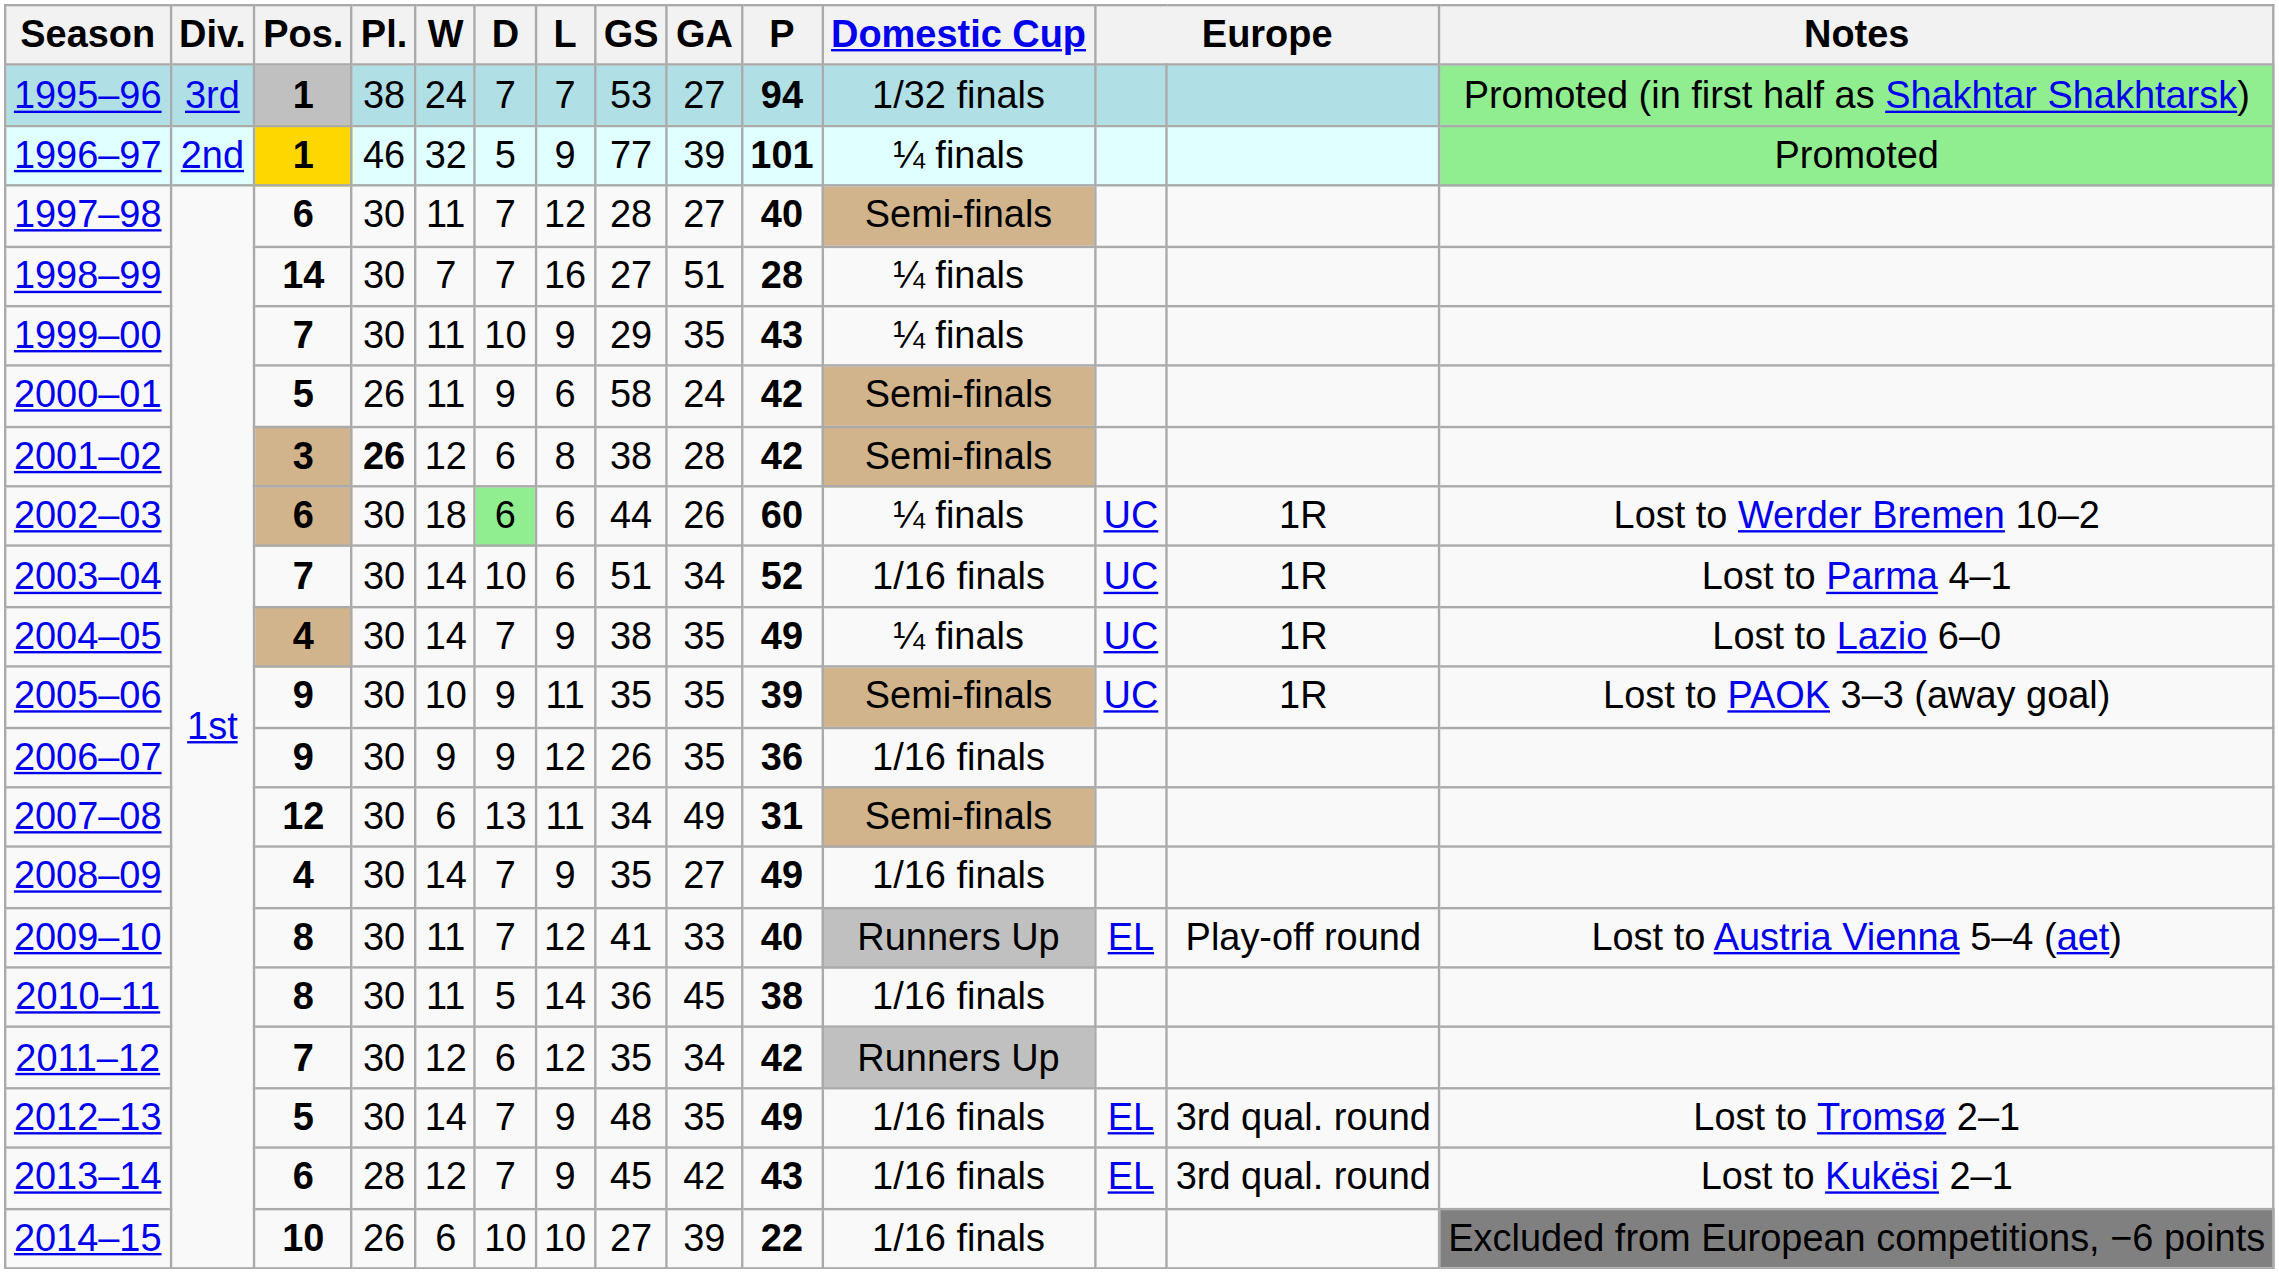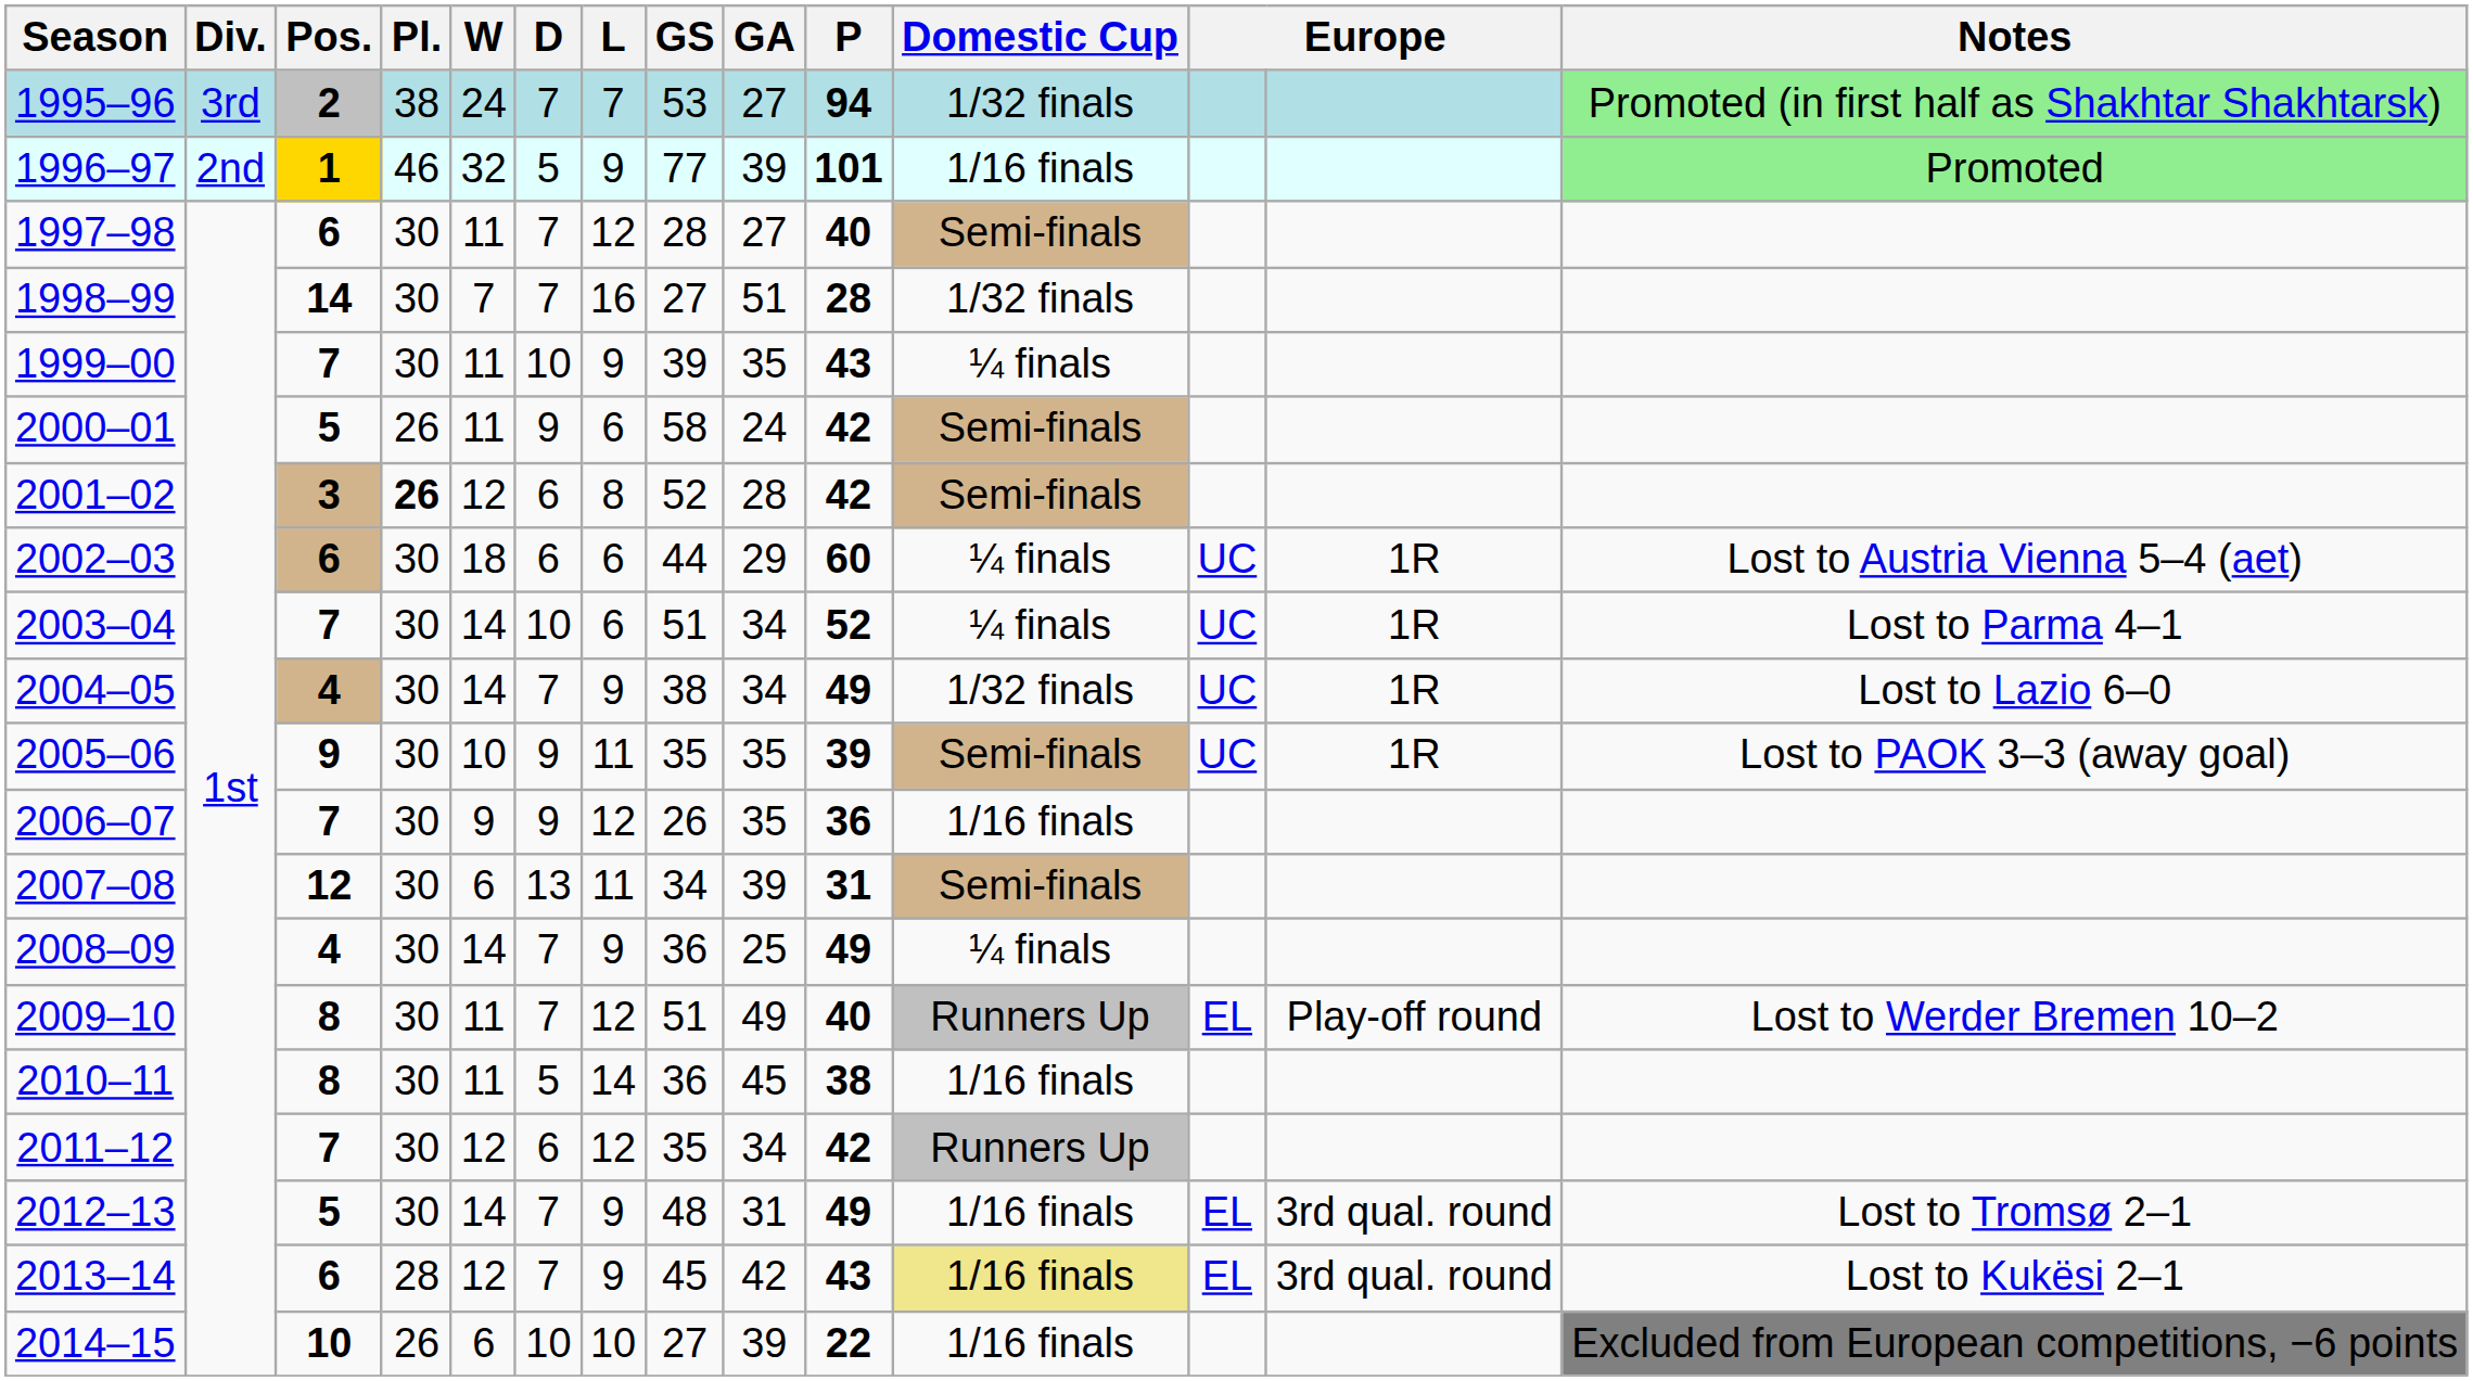 <table class="wikitable">
 <tr>
 <th>Season</th>
 <th>Div.</th>
 <th>Pos.</th>
 <th>Pl.</th>
 <th>W</th>
 <th>D</th>
 <th>L</th>
 <th>GS</th>
 <th>GA</th>
 <th>P</th>
 <th><a href='#'>Domestic Cup</a></th>
 <th colspan="2">Europe</th>
 <th>Notes</th>
 </tr>
 <tr bgcolor="PowderBlue">
 <td align="center"><a href='#'>1995–96</a></td>
 <td align="center"><a href='#'>3rd</a></td>
-<td align="center" bgcolor="silver"><strong>1</strong></td>
+<td align="center" bgcolor="silver"><strong>2</strong></td>
 <td align="center">38</td>
 <td align="center">24</td>
 <td align="center">7</td>
 <td align="center">7</td>
 <td align="center">53</td>
 <td align="center">27</td>
 <td align="center"><strong>94</strong></td>
 <td align="center">1/32 finals</td>
 <td align="center"></td>
 <td align="center"></td>
 <td align="center" bgcolor="lightgreen">Promoted (in first half as <a href='#'>Shakhtar Shakhtarsk</a>)</td>
 </tr>
 <tr bgcolor="LightCyan">
 <td align="center"><a href='#'>1996–97</a></td>
 <td align="center"><a href='#'>2nd</a></td>
 <td align="center" bgcolor="gold"><strong>1</strong></td>
 <td align="center">46</td>
 <td align="center">32</td>
 <td align="center">5</td>
 <td align="center">9</td>
 <td align="center">77</td>
 <td align="center">39</td>
 <td align="center"><strong>101</strong></td>
-<td align="center">¼ finals</td>
+<td align="center">1/16 finals</td>
 <td align="center"></td>
 <td align="center"></td>
 <td align="center" bgcolor="lightgreen">Promoted</td>
 </tr>
 <tr>
 <td align="center"><a href='#'>1997–98</a></td>
 <td align="center" rowspan="18"><a href='#'>1st</a></td>
 <td align="center"><strong>6</strong></td>
 <td align="center">30</td>
 <td align="center">11</td>
 <td align="center">7</td>
 <td align="center">12</td>
 <td align="center">28</td>
 <td align="center">27</td>
 <td align="center"><strong>40</strong></td>
 <td align="center" bgcolor=tan>Semi-finals</td>
 <td align="center"></td>
 <td align="center"></td>
 <td align="center"></td>
 </tr>
 <tr>
 <td align="center"><a href='#'>1998–99</a></td>
 <td align="center"><strong>14</strong></td>
 <td align="center">30</td>
 <td align="center">7</td>
 <td align="center">7</td>
 <td align="center">16</td>
 <td align="center">27</td>
 <td align="center">51</td>
 <td align="center"><strong>28</strong></td>
-<td align="center">¼ finals</td>
+<td align="center">1/32 finals</td>
 <td align="center"></td>
 <td align="center"></td>
 <td align="center"></td>
 </tr>
 <tr>
 <td align="center"><a href='#'>1999–00</a></td>
 <td align="center"><strong>7</strong></td>
 <td align="center">30</td>
 <td align="center">11</td>
 <td align="center">10</td>
 <td align="center">9</td>
-<td align="center">29</td>
+<td align="center">39</td>
 <td align="center">35</td>
 <td align="center"><strong>43</strong></td>
 <td align="center">¼ finals</td>
 <td align="center"></td>
 <td align="center"></td>
 <td align="center"></td>
 </tr>
 <tr>
 <td align="center"><a href='#'>2000–01</a></td>
 <td align="center"><strong>5</strong></td>
 <td align="center">26</td>
 <td align="center">11</td>
 <td align="center">9</td>
 <td align="center">6</td>
 <td align="center">58</td>
 <td align="center">24</td>
 <td align="center"><strong>42</strong></td>
 <td align="center" bgcolor=tan>Semi-finals</td>
 <td align="center"></td>
 <td align="center"></td>
 <td align="center"></td>
 </tr>
 <tr>
 <td align="center"><a href='#'>2001–02</a></td>
 <td align="center" bgcolor=tan><strong>3</strong></td>
 <td align="center"><strong>26</strong></td>
 <td align="center">12</td>
 <td align="center">6</td>
 <td align="center">8</td>
-<td align="center">38</td>
+<td align="center">52</td>
 <td align="center">28</td>
 <td align="center"><strong>42</strong></td>
 <td align="center" bgcolor=tan>Semi-finals</td>
 <td align="center"></td>
 <td align="center"></td>
 <td align="center"></td>
 </tr>
 <tr>
 <td align="center"><a href='#'>2002–03</a></td>
 <td align="center" bgcolor=tan><strong>6</strong></td>
 <td align="center">30</td>
 <td align="center">18</td>
-<td align="center" style="background: lightgreen;">6</td>
+<td align="center">6</td>
 <td align="center">6</td>
 <td align="center">44</td>
-<td align="center">26</td>
+<td align="center">29</td>
 <td align="center"><strong>60</strong></td>
 <td align="center">¼ finals</td>
 <td align="center"><a href='#'>UC</a></td>
 <td align="center">1R</td>
-<td align="center">Lost to  <a href='#'>Werder Bremen</a> 10–2</td>
+<td align="center">Lost to  <a href='#'>Austria Vienna</a> 5–4 (<a href='#'>aet</a>)</td>
 </tr>
 <tr>
 <td align="center"><a href='#'>2003–04</a></td>
 <td align="center"><strong>7</strong></td>
 <td align="center">30</td>
 <td align="center">14</td>
 <td align="center">10</td>
 <td align="center">6</td>
 <td align="center">51</td>
 <td align="center">34</td>
 <td align="center"><strong>52</strong></td>
-<td align="center">1/16 finals</td>
+<td align="center">¼ finals</td>
 <td align="center"><a href='#'>UC</a></td>
 <td align="center">1R</td>
 <td align="center">Lost to  <a href='#'>Parma</a> 4–1</td>
 </tr>
 <tr>
 <td align="center"><a href='#'>2004–05</a></td>
 <td align="center" bgcolor=tan><strong>4</strong></td>
 <td align="center">30</td>
 <td align="center">14</td>
 <td align="center">7</td>
 <td align="center">9</td>
 <td align="center">38</td>
-<td align="center">35</td>
+<td align="center">34</td>
 <td align="center"><strong>49</strong></td>
-<td align="center">¼ finals</td>
+<td align="center">1/32 finals</td>
 <td align="center"><a href='#'>UC</a></td>
 <td align="center">1R</td>
 <td align="center">Lost to  <a href='#'>Lazio</a> 6–0</td>
 </tr>
 <tr>
 <td align="center"><a href='#'>2005–06</a></td>
 <td align="center"><strong>9</strong></td>
 <td align="center">30</td>
 <td align="center">10</td>
 <td align="center">9</td>
 <td align="center">11</td>
 <td align="center">35</td>
 <td align="center">35</td>
 <td align="center"><strong>39</strong></td>
 <td align="center" bgcolor=tan>Semi-finals</td>
 <td align="center"><a href='#'>UC</a></td>
 <td align="center">1R</td>
 <td align="center">Lost to  <a href='#'>PAOK</a> 3–3 (away goal)</td>
 </tr>
 <tr>
 <td align="center"><a href='#'>2006–07</a></td>
-<td align="center"><strong>9</strong></td>
+<td align="center"><strong>7</strong></td>
 <td align="center">30</td>
 <td align="center">9</td>
 <td align="center">9</td>
 <td align="center">12</td>
 <td align="center">26</td>
 <td align="center">35</td>
 <td align="center"><strong>36</strong></td>
 <td align="center">1/16 finals</td>
 <td align="center"></td>
 <td align="center"></td>
 <td align="center"></td>
 </tr>
 <tr>
 <td align="center"><a href='#'>2007–08</a></td>
 <td align="center"><strong>12</strong></td>
 <td align="center">30</td>
 <td align="center">6</td>
 <td align="center">13</td>
 <td align="center">11</td>
 <td align="center">34</td>
-<td align="center">49</td>
+<td align="center">39</td>
 <td align="center"><strong>31</strong></td>
 <td align="center" bgcolor=tan>Semi-finals</td>
 <td align="center"></td>
 <td align="center"></td>
 <td align="center"></td>
 </tr>
 <tr>
 <td align="center"><a href='#'>2008–09</a></td>
 <td align="center"><strong>4</strong></td>
 <td align="center">30</td>
 <td align="center">14</td>
 <td align="center">7</td>
 <td align="center">9</td>
-<td align="center">35</td>
-<td align="center">27</td>
+<td align="center">36</td>
+<td align="center">25</td>
 <td align="center"><strong>49</strong></td>
-<td align="center">1/16 finals</td>
+<td align="center">¼ finals</td>
 <td align="center"></td>
 <td align="center"></td>
 <td align="center"></td>
 </tr>
 <tr>
 <td align="center"><a href='#'>2009–10</a></td>
 <td align="center"><strong>8</strong></td>
 <td align="center">30</td>
 <td align="center">11</td>
 <td align="center">7</td>
 <td align="center">12</td>
-<td align="center">41</td>
-<td align="center">33</td>
+<td align="center">51</td>
+<td align="center">49</td>
 <td align="center"><strong>40</strong></td>
 <td align="center" bgcolor="Silver">Runners Up</td>
 <td align="center"><a href='#'>EL</a></td>
 <td align="center">Play-off round</td>
-<td align="center">Lost to  <a href='#'>Austria Vienna</a> 5–4 (<a href='#'>aet</a>)</td>
+<td align="center">Lost to  <a href='#'>Werder Bremen</a> 10–2</td>
 </tr>
 <tr>
 <td align="center"><a href='#'>2010–11</a></td>
 <td align="center"><strong>8</strong></td>
 <td align="center">30</td>
 <td align="center">11</td>
 <td align="center">5</td>
 <td align="center">14</td>
 <td align="center">36</td>
 <td align="center">45</td>
 <td align="center"><strong>38</strong></td>
 <td align="center">1/16 finals</td>
 <td align="center"></td>
 <td align="center"></td>
 <td align="center"></td>
 </tr>
 <tr>
 <td align="center"><a href='#'>2011–12</a></td>
 <td align="center"><strong>7</strong></td>
 <td align="center">30</td>
 <td align="center">12</td>
 <td align="center">6</td>
 <td align="center">12</td>
 <td align="center">35</td>
 <td align="center">34</td>
 <td align="center"><strong>42</strong></td>
 <td align="center" bgcolor="Silver">Runners Up</td>
 <td align="center"></td>
 <td align="center"></td>
 <td align="center"></td>
 </tr>
 <tr>
 <td align="center"><a href='#'>2012–13</a></td>
 <td align="center"><strong>5</strong></td>
 <td align="center">30</td>
 <td align="center">14</td>
 <td align="center">7</td>
 <td align="center">9</td>
 <td align="center">48</td>
-<td align="center">35</td>
+<td align="center">31</td>
 <td align="center"><strong>49</strong></td>
 <td align="center">1/16 finals</td>
 <td align="center"><a href='#'>EL</a></td>
 <td align="center">3rd qual. round</td>
 <td align="center">Lost to  <a href='#'>Tromsø</a> 2–1</td>
 </tr>
 <tr>
 <td align="center"><a href='#'>2013–14</a></td>
 <td align="center"><strong>6</strong></td>
 <td align="center">28</td>
 <td align="center">12</td>
 <td align="center">7</td>
 <td align="center">9</td>
 <td align="center">45</td>
 <td align="center">42</td>
 <td align="center"><strong>43</strong></td>
-<td align="center">1/16 finals</td>
+<td align="center" style="background: khaki;">1/16 finals</td>
 <td align="center"><a href='#'>EL</a></td>
 <td align="center">3rd qual. round</td>
 <td align="center">Lost to  <a href='#'>Kukësi</a> 2–1</td>
 </tr>
 <tr>
 <td align="center"><a href='#'>2014–15</a></td>
 <td align="center"><strong>10</strong></td>
 <td align="center">26</td>
 <td align="center">6</td>
 <td align="center">10</td>
 <td align="center">10</td>
 <td align="center">27</td>
 <td align="center">39</td>
 <td align="center"><strong>22</strong></td>
 <td align="center">1/16 finals</td>
 <td align="center"></td>
 <td align="center"></td>
 <td align="center" bgcolor=grey>Excluded from European competitions, −6 points</td>
 </tr>
 </table>
